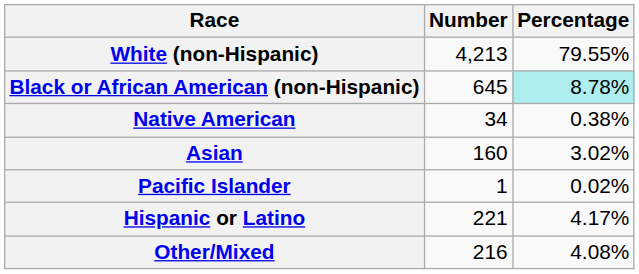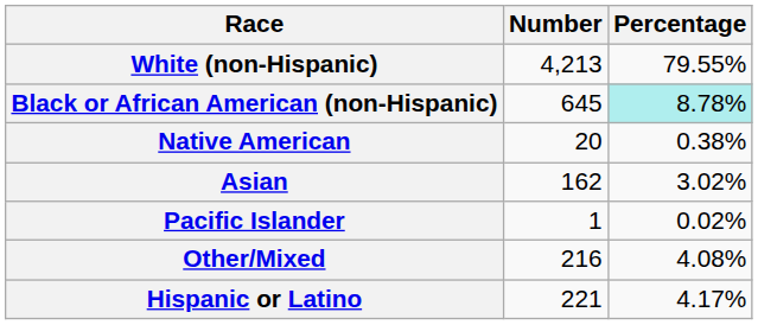 <table class="wikitable" style="text-align:right">
 <tr>
 <th scope="col">Race</th>
 <th scope="col">Number</th>
 <th scope="col">Percentage</th>
 </tr>
 <tr>
 <th scope="row"><a href='#'>White</a> (non-Hispanic)</th>
 <td>4,213</td>
 <td>79.55%</td>
 </tr>
 <tr>
 <th scope="row"><a href='#'>Black or African American</a> (non-Hispanic)</th>
 <td>645</td>
 <td style="background: paleturquoise;">8.78%</td>
 </tr>
 <tr>
 <th scope="row"><a href='#'>Native American</a></th>
-<td>34</td>
+<td>20</td>
 <td>0.38%</td>
 </tr>
 <tr>
 <th scope="row"><a href='#'>Asian</a></th>
-<td>160</td>
+<td>162</td>
 <td>3.02%</td>
 </tr>
 <tr>
 <th scope="row"><a href='#'>Pacific Islander</a></th>
 <td>1</td>
 <td>0.02%</td>
 </tr>
 <tr>
+<th scope="row"><a href='#'>Other/Mixed</a></th>
+<td>216</td>
+<td>4.08%</td>
+</tr>
+<tr>
 <th scope="row"><a href='#'>Hispanic</a> or <a href='#'>Latino</a></th>
 <td>221</td>
 <td>4.17%</td>
 </tr>
-<tr>
-<th scope="row"><a href='#'>Other/Mixed</a></th>
-<td>216</td>
-<td>4.08%</td>
-</tr>
 </table>
